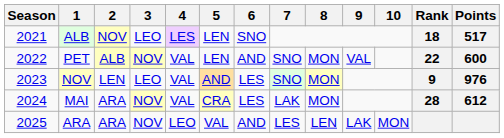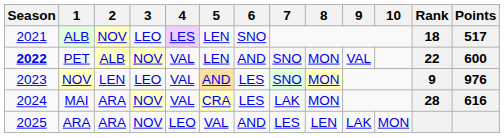 <table class="wikitable" style="text-align:center; font-size:95%">
 <tr>
 <th>Season</th>
 <th>1</th>
 <th>2</th>
 <th>3</th>
 <th>4</th>
 <th>5</th>
 <th>6</th>
 <th>7</th>
 <th>8</th>
 <th>9</th>
 <th>10</th>
 <th>Rank</th>
 <th>Points</th>
 </tr>
 <tr>
 <td><a href='#'>2021</a></td>
 <td bgcolor="#dfffdf"><a href='#'>ALB</a><br></td>
 <td bgcolor="#ffffbf"><a href='#'>NOV</a><br></td>
 <td><a href='#'>LEO</a><br></td>
 <td bgcolor="#efcfff"><a href='#'>LES</a><br></td>
 <td><a href='#'>LEN</a><br></td>
 <td><a href='#'>SNO</a><br></td>
 <td colspan=4></td>
 <th>18</th>
 <th>517</th>
 </tr>
 <tr>
-<td><a href='#'>2022</a></td>
+<td><strong><a href='#'>2022</a></strong></td>
 <td><a href='#'>PET</a><br></td>
 <td bgcolor="#ffffbf"><a href='#'>ALB</a><br></td>
 <td bgcolor="#ffffbf"><a href='#'>NOV</a><br></td>
 <td><a href='#'>VAL</a><br></td>
 <td><a href='#'>LEN</a><br></td>
 <td><a href='#'>AND</a><br></td>
 <td><a href='#'>SNO</a><br></td>
 <td><a href='#'>MON</a><br></td>
 <td><a href='#'>VAL</a><br></td>
 <td></td>
 <th>22</th>
 <th>600</th>
 </tr>
 <tr>
 <td><a href='#'>2023</a></td>
 <td bgcolor="#ffffbf"><a href='#'>NOV</a><br></td>
 <td><a href='#'>LEN</a><br></td>
 <td><a href='#'>LEO</a><br></td>
 <td><a href='#'>VAL</a><br></td>
 <td bgcolor="#ffdf9f"><a href='#'>AND</a><br></td>
 <td><a href='#'>LES</a><br></td>
 <td bgcolor="#dfffdf"><a href='#'>SNO</a><br></td>
 <td bgcolor="#ffffbf"><a href='#'>MON</a><br></td>
 <td colspan=2></td>
 <th>9</th>
 <th>976</th>
 </tr>
 <tr>
 <td><a href='#'>2024</a></td>
 <td><a href='#'>MAI</a><br></td>
 <td><a href='#'>ARA</a><br></td>
 <td bgcolor="#ffffbf"><a href='#'>NOV</a><br></td>
 <td><a href='#'>VAL</a><br></td>
 <td bgcolor="#ffffbf"><a href='#'>CRA</a><br></td>
 <td><a href='#'>LES</a><br></td>
 <td><a href='#'>LAK</a><br></td>
 <td><a href='#'>MON</a><br></td>
 <td colspan=2></td>
 <th>28</th>
-<th>612</th>
+<th>616</th>
 </tr>
 <tr>
 <td><a href='#'>2025</a></td>
 <td><a href='#'>ARA</a><br></td>
 <td><a href='#'>ARA</a><br></td>
 <td><a href='#'>NOV</a><br></td>
 <td><a href='#'>LEO</a><br></td>
 <td><a href='#'>VAL</a><br></td>
 <td><a href='#'>AND</a><br></td>
 <td><a href='#'>LES</a><br></td>
 <td><a href='#'>LEN</a><br></td>
 <td><a href='#'>LAK</a><br></td>
 <td><a href='#'>MON</a><br></td>
 <th></th>
 <th></th>
 </tr>
 </table>
